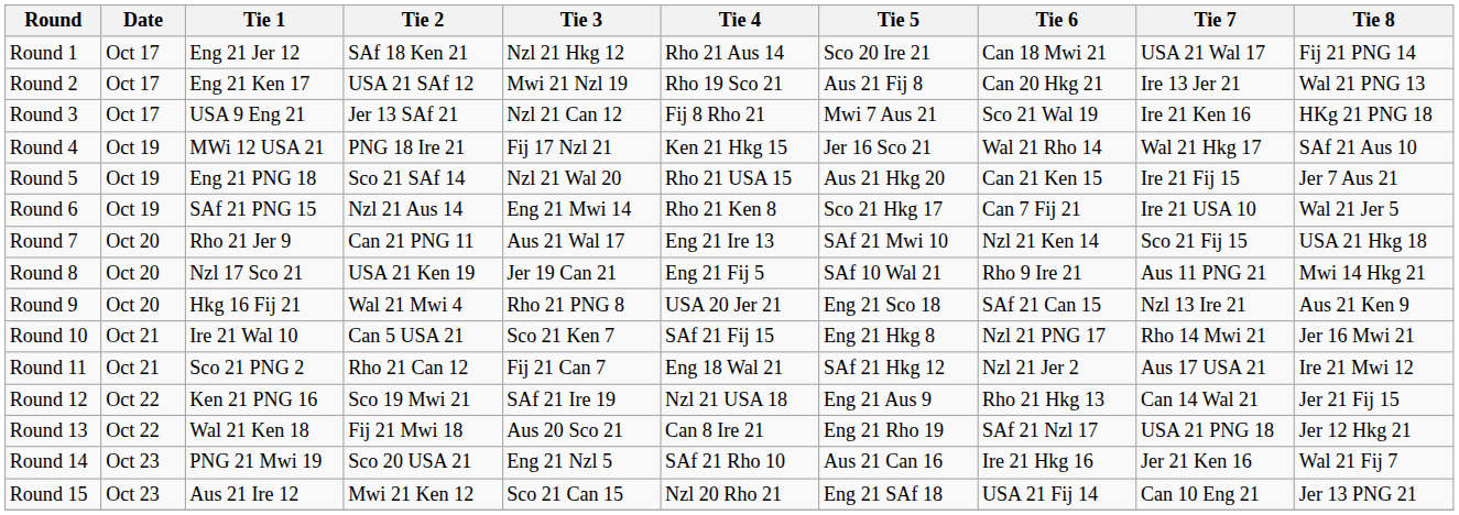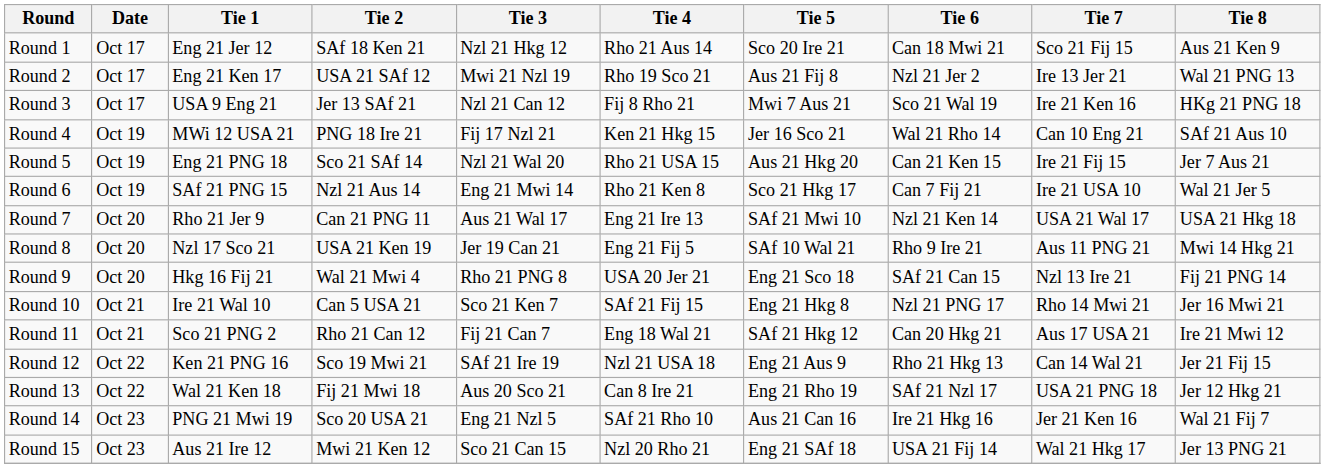 <table class="wikitable" style="font-size: 100%">
 <tr>
 <th width=70>Round</th>
 <th width=60>Date</th>
 <th width=120>Tie 1</th>
 <th width=120>Tie 2</th>
 <th width=120>Tie 3</th>
 <th width=120>Tie 4</th>
 <th width=120>Tie 5</th>
 <th width=120>Tie 6</th>
 <th width=120>Tie 7</th>
 <th width=120>Tie 8</th>
 </tr>
 <tr>
 <td>Round 1</td>
 <td>Oct 17</td>
 <td>Eng 21 Jer 12</td>
 <td>SAf 18 Ken 21</td>
 <td>Nzl 21 Hkg 12</td>
 <td>Rho 21 Aus 14</td>
 <td>Sco 20 Ire 21</td>
 <td>Can 18 Mwi 21</td>
-<td>USA 21 Wal 17</td>
-<td>Fij 21 PNG 14</td>
+<td>Sco 21 Fij 15</td>
+<td>Aus 21 Ken 9</td>
 </tr>
 <tr>
 <td>Round 2</td>
 <td>Oct 17</td>
 <td>Eng 21 Ken 17</td>
 <td>USA 21 SAf 12</td>
 <td>Mwi 21 Nzl 19</td>
 <td>Rho 19 Sco 21</td>
 <td>Aus 21 Fij 8</td>
-<td>Can 20 Hkg 21</td>
+<td>Nzl 21 Jer 2</td>
 <td>Ire 13 Jer 21</td>
 <td>Wal 21 PNG 13</td>
 </tr>
 <tr>
 <td>Round 3</td>
 <td>Oct 17</td>
 <td>USA 9 Eng 21</td>
 <td>Jer 13 SAf 21</td>
 <td>Nzl 21 Can 12</td>
 <td>Fij 8 Rho 21</td>
 <td>Mwi 7 Aus 21</td>
 <td>Sco 21 Wal 19</td>
 <td>Ire 21 Ken 16</td>
 <td>HKg 21 PNG 18</td>
 </tr>
 <tr>
 <td>Round 4</td>
 <td>Oct 19</td>
 <td>MWi 12 USA 21</td>
 <td>PNG 18 Ire 21</td>
 <td>Fij 17 Nzl 21</td>
 <td>Ken 21 Hkg 15</td>
 <td>Jer 16 Sco 21</td>
 <td>Wal 21 Rho 14</td>
-<td>Wal 21 Hkg 17</td>
+<td>Can 10 Eng 21</td>
 <td>SAf 21 Aus 10</td>
 </tr>
 <tr>
 <td>Round 5</td>
 <td>Oct 19</td>
 <td>Eng 21 PNG 18</td>
 <td>Sco 21 SAf 14</td>
 <td>Nzl 21 Wal 20</td>
 <td>Rho 21 USA 15</td>
 <td>Aus 21 Hkg 20</td>
 <td>Can 21 Ken 15</td>
 <td>Ire 21 Fij 15</td>
 <td>Jer 7 Aus 21</td>
 </tr>
 <tr>
 <td>Round 6</td>
 <td>Oct 19</td>
 <td>SAf 21 PNG 15</td>
 <td>Nzl 21 Aus 14</td>
 <td>Eng 21 Mwi 14</td>
 <td>Rho 21 Ken 8</td>
 <td>Sco 21 Hkg 17</td>
 <td>Can 7 Fij 21</td>
 <td>Ire 21 USA 10</td>
 <td>Wal 21 Jer 5</td>
 </tr>
 <tr>
 <td>Round 7</td>
 <td>Oct 20</td>
 <td>Rho 21 Jer 9</td>
 <td>Can 21 PNG 11</td>
 <td>Aus 21 Wal 17</td>
 <td>Eng 21 Ire 13</td>
 <td>SAf 21 Mwi 10</td>
 <td>Nzl 21 Ken 14</td>
-<td>Sco 21 Fij 15</td>
+<td>USA 21 Wal 17</td>
 <td>USA 21 Hkg 18</td>
 </tr>
 <tr>
 <td>Round 8</td>
 <td>Oct 20</td>
 <td>Nzl 17 Sco 21</td>
 <td>USA 21 Ken 19</td>
 <td>Jer 19 Can 21</td>
 <td>Eng 21 Fij 5</td>
 <td>SAf 10 Wal 21</td>
 <td>Rho 9 Ire 21</td>
 <td>Aus 11 PNG 21</td>
 <td>Mwi 14 Hkg 21</td>
 </tr>
 <tr>
 <td>Round 9</td>
 <td>Oct 20</td>
 <td>Hkg 16 Fij 21</td>
 <td>Wal 21 Mwi 4</td>
 <td>Rho 21 PNG 8</td>
 <td>USA 20 Jer 21</td>
 <td>Eng 21 Sco 18</td>
 <td>SAf 21 Can 15</td>
 <td>Nzl 13 Ire 21</td>
-<td>Aus 21 Ken 9</td>
+<td>Fij 21 PNG 14</td>
 </tr>
 <tr>
 <td>Round 10</td>
 <td>Oct 21</td>
 <td>Ire 21 Wal 10</td>
 <td>Can 5 USA 21</td>
 <td>Sco 21 Ken 7</td>
 <td>SAf 21 Fij 15</td>
 <td>Eng 21 Hkg 8</td>
 <td>Nzl 21 PNG 17</td>
 <td>Rho 14 Mwi 21</td>
 <td>Jer 16 Mwi 21</td>
 </tr>
 <tr>
 <td>Round 11</td>
 <td>Oct 21</td>
 <td>Sco 21 PNG 2</td>
 <td>Rho 21 Can 12</td>
 <td>Fij 21 Can 7</td>
 <td>Eng 18 Wal 21</td>
 <td>SAf 21 Hkg 12</td>
-<td>Nzl 21 Jer 2</td>
+<td>Can 20 Hkg 21</td>
 <td>Aus 17 USA 21</td>
 <td>Ire 21 Mwi 12</td>
 </tr>
 <tr>
 <td>Round 12</td>
 <td>Oct 22</td>
 <td>Ken 21 PNG 16</td>
 <td>Sco 19 Mwi 21</td>
 <td>SAf 21 Ire 19</td>
 <td>Nzl 21 USA 18</td>
 <td>Eng 21 Aus 9</td>
 <td>Rho 21 Hkg 13</td>
 <td>Can 14 Wal 21</td>
 <td>Jer 21 Fij 15</td>
 </tr>
 <tr>
 <td>Round 13</td>
 <td>Oct 22</td>
 <td>Wal 21 Ken 18</td>
 <td>Fij 21 Mwi 18</td>
 <td>Aus 20 Sco 21</td>
 <td>Can 8 Ire 21</td>
 <td>Eng 21 Rho 19</td>
 <td>SAf 21 Nzl 17</td>
 <td>USA 21 PNG 18</td>
 <td>Jer 12 Hkg 21</td>
 </tr>
 <tr>
 <td>Round 14</td>
 <td>Oct 23</td>
 <td>PNG 21 Mwi 19</td>
 <td>Sco 20 USA 21</td>
 <td>Eng 21 Nzl 5</td>
 <td>SAf 21 Rho 10</td>
 <td>Aus 21 Can 16</td>
 <td>Ire 21 Hkg 16</td>
 <td>Jer 21 Ken 16</td>
 <td>Wal 21 Fij 7</td>
 </tr>
 <tr>
 <td>Round 15</td>
 <td>Oct 23</td>
 <td>Aus 21 Ire 12</td>
 <td>Mwi 21 Ken 12</td>
 <td>Sco 21 Can 15</td>
 <td>Nzl 20 Rho 21</td>
 <td>Eng 21 SAf 18</td>
 <td>USA 21 Fij 14</td>
-<td>Can 10 Eng 21</td>
+<td>Wal 21 Hkg 17</td>
 <td>Jer 13 PNG 21</td>
 </tr>
 <tr>
 </tr>
 </table>
